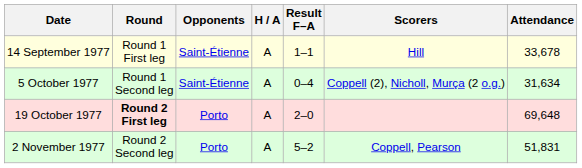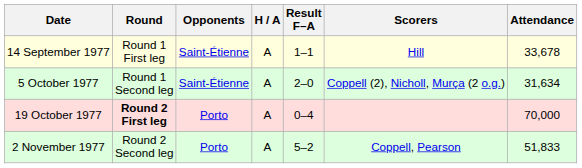 <table class="wikitable" style="text-align:center">
 <tr>
 <th>Date</th>
 <th>Round</th>
 <th>Opponents</th>
 <th>H / A</th>
 <th>Result<br>F–A</th>
 <th>Scorers</th>
 <th>Attendance</th>
 </tr>
 <tr bgcolor="#ffffdd">
 <td>14 September 1977</td>
 <td>Round 1<br>First leg</td>
 <td><a href='#'>Saint-Étienne</a></td>
 <td>A</td>
 <td>1–1</td>
 <td><a href='#'>Hill</a></td>
 <td>33,678</td>
 </tr>
 <tr bgcolor="#ddffdd">
 <td>5 October 1977</td>
 <td>Round 1<br>Second leg</td>
 <td><a href='#'>Saint-Étienne</a></td>
 <td>A</td>
-<td>0–4</td>
+<td>2–0</td>
 <td><a href='#'>Coppell</a> (2), <a href='#'>Nicholl</a>, <a href='#'>Murça</a> (2 <a href='#'>o.g.</a>)</td>
 <td>31,634</td>
 </tr>
 <tr bgcolor="#ffdddd">
 <td>19 October 1977</td>
 <td><strong>Round 2<br>First leg</strong></td>
 <td><a href='#'>Porto</a></td>
 <td>A</td>
-<td>2–0</td>
+<td>0–4</td>
 <td></td>
-<td>69,648</td>
+<td>70,000</td>
 </tr>
 <tr bgcolor="#ddffdd">
 <td>2 November 1977</td>
 <td>Round 2<br>Second leg</td>
 <td><a href='#'>Porto</a></td>
 <td>A</td>
 <td>5–2</td>
 <td><a href='#'>Coppell</a>, <a href='#'>Pearson</a></td>
-<td>51,831</td>
+<td>51,833</td>
 </tr>
 </table>
